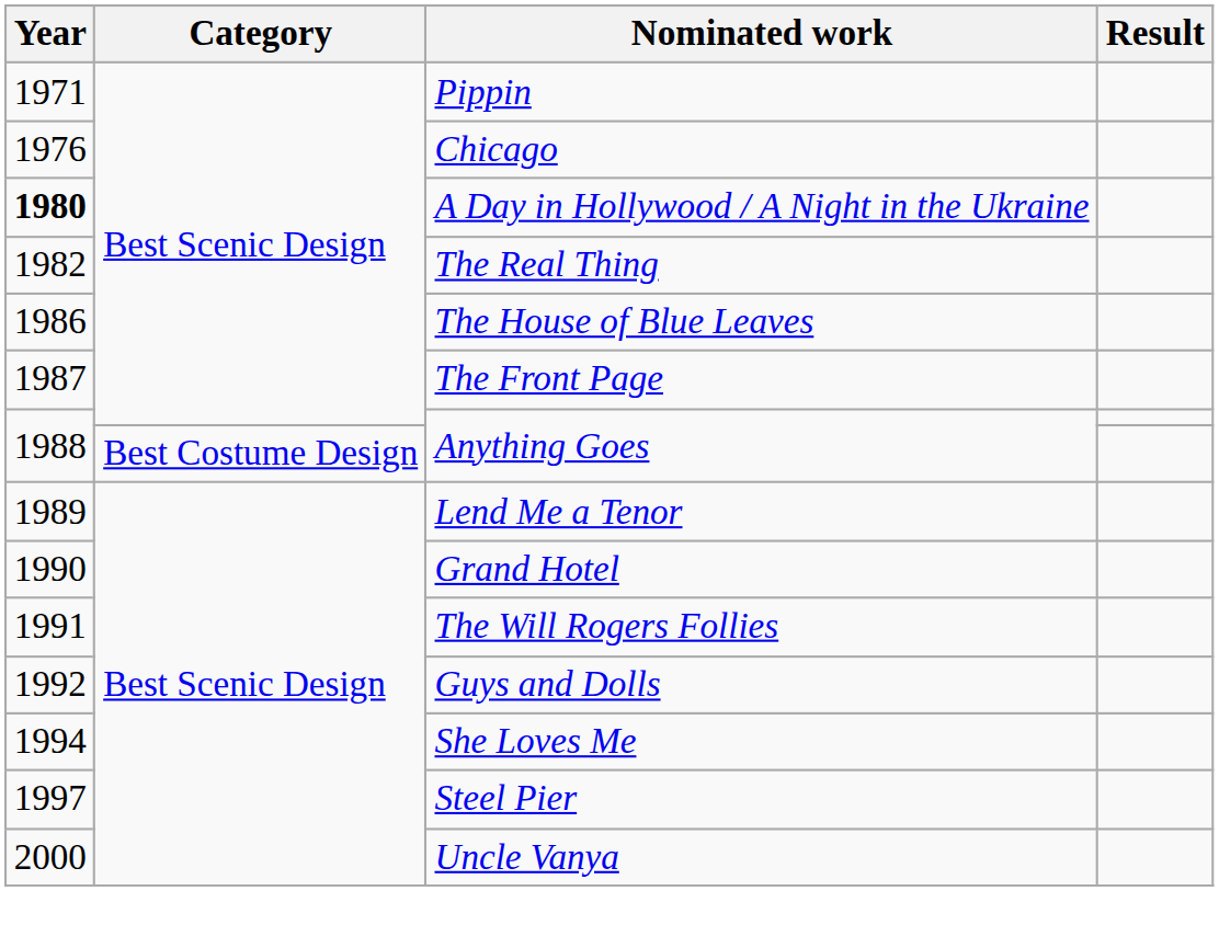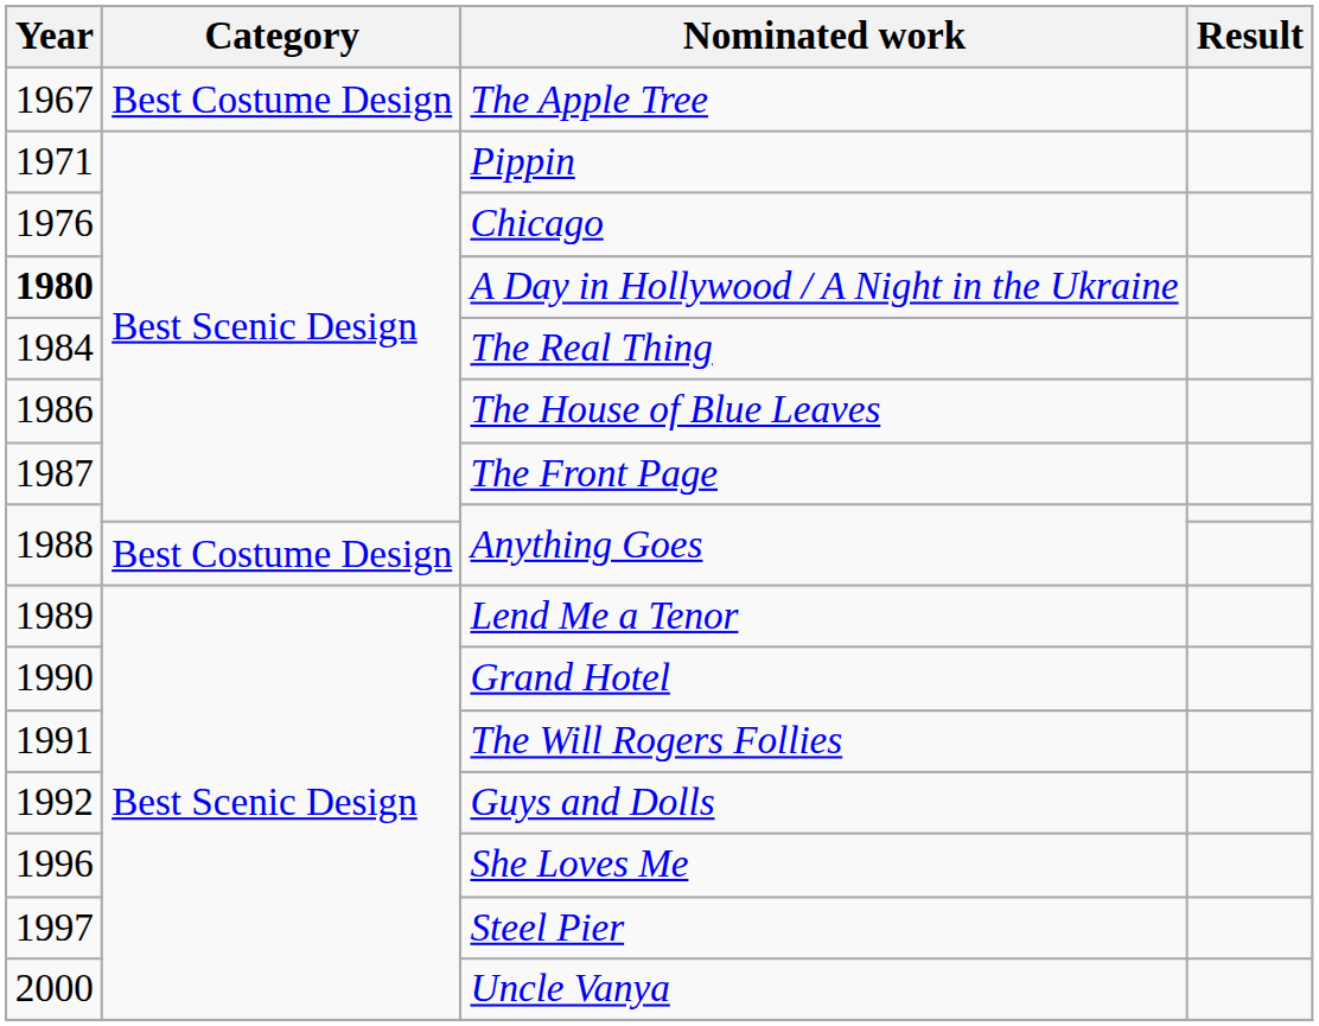 <table class="wikitable sortable">
 <tr>
 <th>Year</th>
 <th>Category</th>
 <th>Nominated work</th>
 <th>Result</th>
+</tr>
+<tr>
+<td>1967</td>
+<td><a href='#'>Best Costume Design</a></td>
+<td><em><a href='#'>The Apple Tree</a></em></td>
+<td></td>
 </tr>
 <tr>
 <td>1971</td>
 <td rowspan=7><a href='#'>Best Scenic Design</a></td>
 <td><em><a href='#'>Pippin</a></em></td>
 <td></td>
 </tr>
 <tr>
 <td>1976</td>
 <td><em><a href='#'>Chicago</a></em></td>
 <td></td>
 </tr>
 <tr>
 <td><strong>1980</strong></td>
 <td><em><a href='#'>A Day in Hollywood / A Night in the Ukraine</a></em></td>
 <td></td>
 </tr>
 <tr>
-<td>1982</td>
+<td>1984</td>
 <td><em><a href='#'>The Real Thing</a></em></td>
 <td></td>
 </tr>
 <tr>
 <td>1986</td>
 <td><em><a href='#'>The House of Blue Leaves</a></em></td>
 <td></td>
 </tr>
 <tr>
 <td>1987</td>
 <td><em><a href='#'>The Front Page</a></em></td>
 <td></td>
 </tr>
 <tr>
 <td rowspan=2>1988</td>
 <td rowspan=2><em><a href='#'>Anything Goes</a></em></td>
 <td></td>
 </tr>
 <tr>
 <td><a href='#'>Best Costume Design</a></td>
 <td></td>
 </tr>
 <tr>
 <td>1989</td>
 <td rowspan=7><a href='#'>Best Scenic Design</a></td>
 <td><em><a href='#'>Lend Me a Tenor</a></em></td>
 <td></td>
 </tr>
 <tr>
 <td>1990</td>
 <td><em><a href='#'>Grand Hotel</a></em></td>
 <td></td>
 </tr>
 <tr>
 <td>1991</td>
 <td><em><a href='#'>The Will Rogers Follies</a></em></td>
 <td></td>
 </tr>
 <tr>
 <td>1992</td>
 <td><em><a href='#'>Guys and Dolls</a></em></td>
 <td></td>
 </tr>
 <tr>
-<td>1994</td>
+<td>1996</td>
 <td><em><a href='#'>She Loves Me</a></em></td>
 <td></td>
 </tr>
 <tr>
 <td>1997</td>
 <td><em><a href='#'>Steel Pier</a></em></td>
 <td></td>
 </tr>
 <tr>
 <td>2000</td>
 <td><em><a href='#'>Uncle Vanya</a></em></td>
 <td></td>
 </tr>
 <tr>
 </tr>
 </table>
